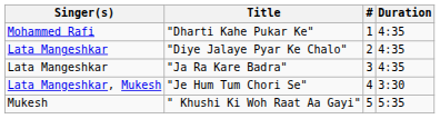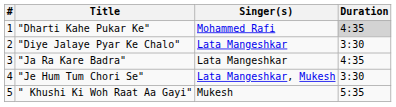 <table class="wikitable" style="font-size:95%;">
 <tr>
+<th>#</th>
+<th>Title</th>
 <th>Singer(s)</th>
-<th>Title</th>
-<th>#</th>
 <th>Duration</th>
 </tr>
 <tr>
+<td>1</td>
+<td>"Dharti Kahe Pukar Ke"</td>
 <td><a href='#'>Mohammed Rafi</a></td>
-<td>"Dharti Kahe Pukar Ke"</td>
-<td>1</td>
+<td style="background: lightgrey;">4:35</td>
+</tr>
+<tr>
+<td>2</td>
+<td>"Diye Jalaye Pyar Ke Chalo"</td>
+<td><a href='#'>Lata Mangeshkar</a></td>
+<td>3:30</td>
+</tr>
+<tr>
+<td>3</td>
+<td>"Ja Ra Kare Badra"</td>
+<td>Lata Mangeshkar</td>
 <td>4:35</td>
 </tr>
 <tr>
-<td><a href='#'>Lata Mangeshkar</a></td>
-<td>"Diye Jalaye Pyar Ke Chalo"</td>
-<td>2</td>
-<td>4:35</td>
-</tr>
-<tr>
-<td>Lata Mangeshkar</td>
-<td>"Ja Ra Kare Badra"</td>
-<td>3</td>
-<td>4:35</td>
-</tr>
-<tr>
+<td>4</td>
+<td>"Je Hum Tum Chori Se"</td>
 <td><a href='#'>Lata Mangeshkar</a>, <a href='#'>Mukesh</a></td>
-<td>"Je Hum Tum Chori Se"</td>
-<td>4</td>
 <td>3:30</td>
 </tr>
 <tr>
+<td>5</td>
+<td>" Khushi Ki Woh Raat Aa Gayi"</td>
 <td>Mukesh</td>
-<td>" Khushi Ki Woh Raat Aa Gayi"</td>
-<td>5</td>
 <td>5:35</td>
 </tr>
 </table>
